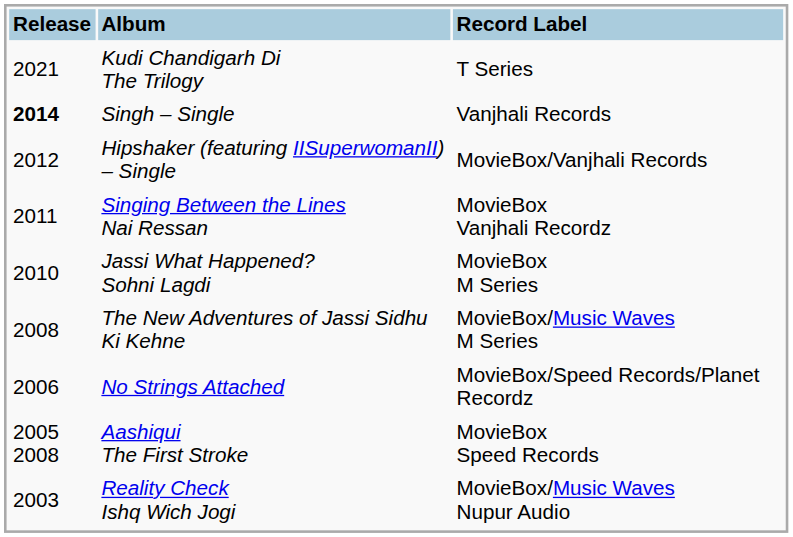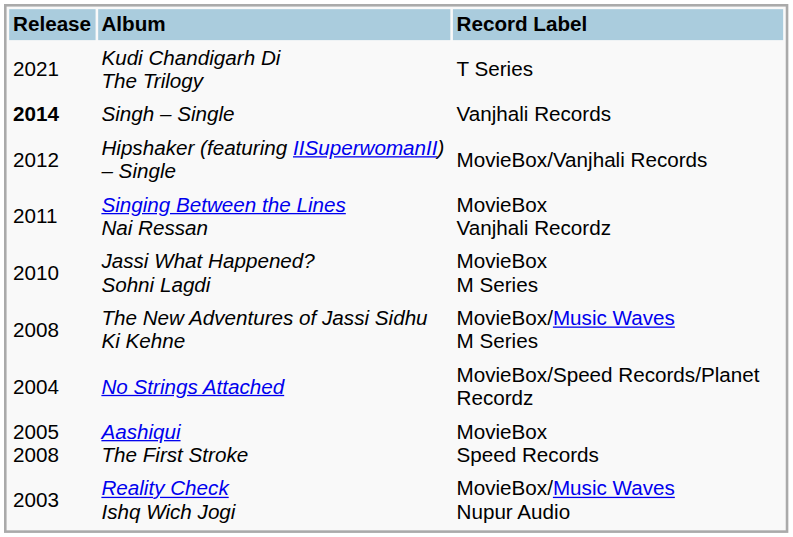 <table boder="3" cellpadding="3" cellspacing="2" style="margin: 1em 1em 1em 0; background: #f9f9f9; border: 2px #aaa solid; border-collapse: border; font-size: 100%;">
 <tr bgcolor="#AACCDD" align="left">
 <th>Release</th>
 <th>Album</th>
 <th>Record Label</th>
 </tr>
 <tr>
 <td>2021</td>
 <td><em>Kudi Chandigarh Di</em> <br> <em>The Trilogy</em></td>
 <td>T Series</td>
 </tr>
 <tr>
 <td><strong>2014</strong></td>
 <td><em>Singh – Single</em></td>
 <td>Vanjhali Records</td>
 </tr>
 <tr>
 <td>2012</td>
 <td><em>Hipshaker (featuring <a href='#'>IISuperwomanII</a>) – Single</em></td>
 <td>MovieBox/Vanjhali Records</td>
 </tr>
 <tr>
 <td>2011</td>
 <td><em><a href='#'>Singing Between the Lines</a></em><br><em>Nai Ressan</em></td>
 <td>MovieBox<br>Vanjhali Recordz</td>
 </tr>
 <tr>
 <td>2010</td>
 <td><em>Jassi What Happened?</em><br><em>Sohni Lagdi</em></td>
 <td>MovieBox<br>M Series</td>
 </tr>
 <tr>
 <td>2008</td>
 <td><em>The New Adventures of Jassi Sidhu</em><br><em>Ki Kehne</em></td>
 <td>MovieBox/<a href='#'>Music Waves</a><br>M Series</td>
 </tr>
 <tr>
-<td>2006</td>
+<td>2004</td>
 <td><em><a href='#'>No Strings Attached</a></em></td>
 <td>MovieBox/Speed Records/Planet Recordz</td>
 </tr>
 <tr>
 <td>2005<br>2008</td>
 <td><em><a href='#'>Aashiqui</a></em><br><em>The First Stroke</em></td>
 <td>MovieBox<br>Speed Records</td>
 </tr>
 <tr>
 <td>2003</td>
 <td><em><a href='#'>Reality Check</a></em><br><em>Ishq Wich Jogi</em></td>
 <td>MovieBox/<a href='#'>Music Waves</a><br>Nupur Audio</td>
 </tr>
 </table>
